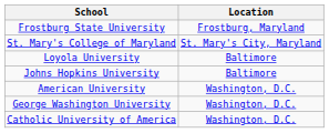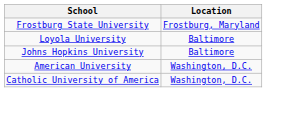 <table class="wikitable sortable" style="text-align:center;">
 <tr>
 <th>School</th>
 <th>Location</th>
 </tr>
 <tr>
 <td><a href='#'>Frostburg State University</a></td>
 <td><a href='#'>Frostburg, Maryland</a></td>
-</tr>
-<tr>
-<td><a href='#'>St. Mary's College of Maryland</a></td>
-<td><a href='#'>St. Mary's City, Maryland</a></td>
 </tr>
 <tr>
 <td><a href='#'>Loyola University</a></td>
 <td><a href='#'>Baltimore</a></td>
 </tr>
 <tr>
 <td><a href='#'>Johns Hopkins University</a></td>
 <td><a href='#'>Baltimore</a></td>
 </tr>
 <tr>
 <td><a href='#'>American University</a></td>
 <td><a href='#'>Washington, D.C.</a></td>
 </tr>
 <tr>
-<td><a href='#'>George Washington University</a></td>
-<td><a href='#'>Washington, D.C.</a></td>
-</tr>
-<tr>
 <td><a href='#'>Catholic University of America</a></td>
 <td><a href='#'>Washington, D.C.</a></td>
 </tr>
 </table>
